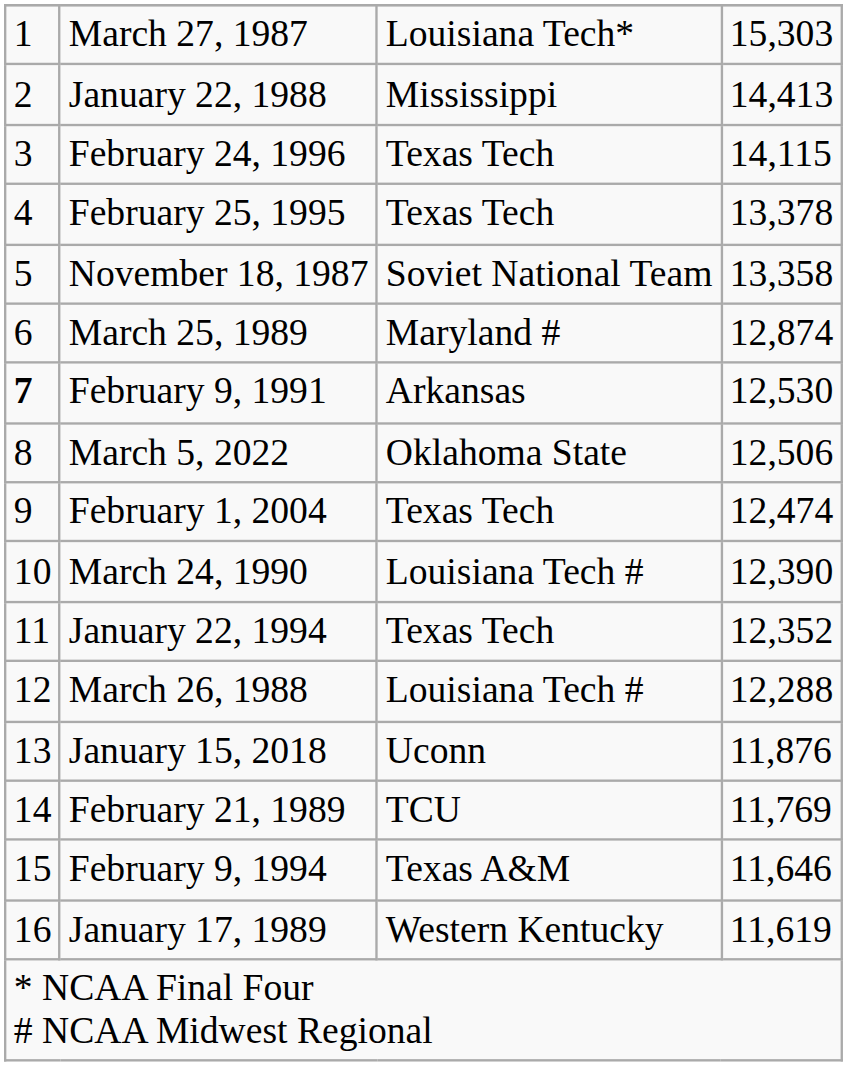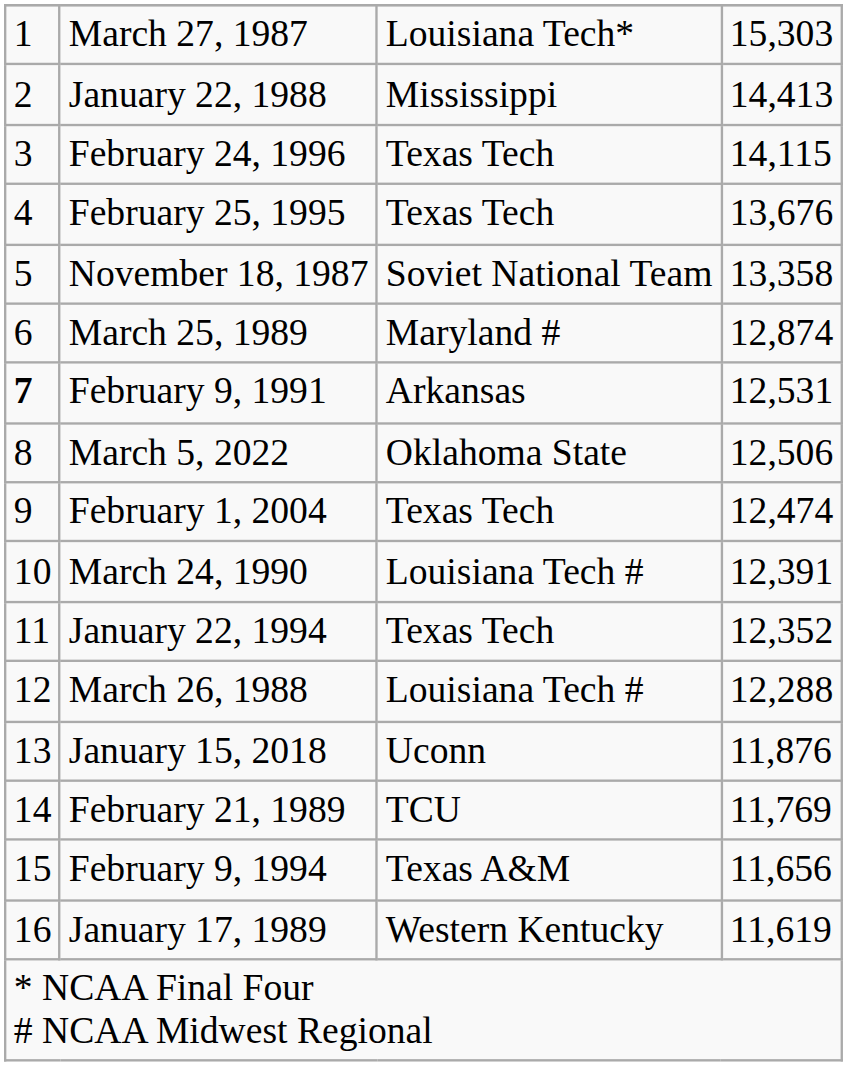 <table class="wikitable">
 <tr>
 </tr>
 <tr>
 <td>1</td>
 <td>March 27, 1987</td>
 <td>Louisiana Tech*</td>
 <td>15,303</td>
 </tr>
 <tr>
 <td>2</td>
 <td>January 22, 1988</td>
 <td>Mississippi</td>
 <td>14,413</td>
 </tr>
 <tr>
 <td>3</td>
 <td>February 24, 1996</td>
 <td>Texas Tech</td>
 <td>14,115</td>
 </tr>
 <tr>
 <td>4</td>
 <td>February 25, 1995</td>
 <td>Texas Tech</td>
-<td>13,378</td>
+<td>13,676</td>
 </tr>
 <tr>
 <td>5</td>
 <td>November 18, 1987</td>
 <td>Soviet National Team</td>
 <td>13,358</td>
 </tr>
 <tr>
 <td>6</td>
 <td>March 25, 1989</td>
 <td>Maryland #</td>
 <td>12,874</td>
 </tr>
 <tr>
 <td><strong>7</strong></td>
 <td>February 9, 1991</td>
 <td>Arkansas</td>
-<td>12,530</td>
+<td>12,531</td>
 </tr>
 <tr>
 <td>8</td>
 <td>March 5, 2022</td>
 <td>Oklahoma State</td>
 <td>12,506</td>
 </tr>
 <tr>
 <td>9</td>
 <td>February 1, 2004</td>
 <td>Texas Tech</td>
 <td>12,474</td>
 </tr>
 <tr>
 <td>10</td>
 <td>March 24, 1990</td>
 <td>Louisiana Tech #</td>
-<td>12,390</td>
+<td>12,391</td>
 </tr>
 <tr>
 <td>11</td>
 <td>January 22, 1994</td>
 <td>Texas Tech</td>
 <td>12,352</td>
 </tr>
 <tr>
 <td>12</td>
 <td>March 26, 1988</td>
 <td>Louisiana Tech #</td>
 <td>12,288</td>
 </tr>
 <tr>
 <td>13</td>
 <td>January 15, 2018</td>
 <td>Uconn</td>
 <td>11,876</td>
 </tr>
 <tr>
 <td>14</td>
 <td>February 21, 1989</td>
 <td>TCU</td>
 <td>11,769</td>
 </tr>
 <tr>
 <td>15</td>
 <td>February 9, 1994</td>
 <td>Texas A&M</td>
-<td>11,646</td>
+<td>11,656</td>
 </tr>
 <tr>
 <td>16</td>
 <td>January 17, 1989</td>
 <td>Western Kentucky</td>
 <td>11,619</td>
 </tr>
 <tr>
 <td colspan ="4">* NCAA Final Four<br># NCAA Midwest Regional</td>
 </tr>
 </table>
